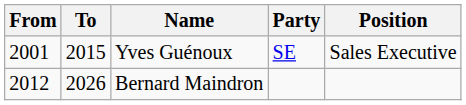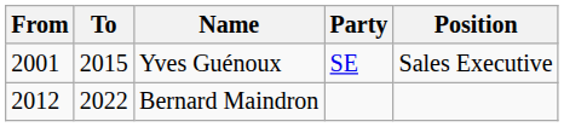 <table class="wikitable">
 <tr>
 <th>From</th>
 <th>To</th>
 <th>Name</th>
 <th>Party</th>
 <th>Position</th>
 </tr>
 <tr>
 <td>2001</td>
 <td>2015</td>
 <td>Yves Guénoux</td>
 <td><a href='#'>SE</a></td>
 <td>Sales Executive</td>
 </tr>
 <tr>
 <td>2012</td>
-<td>2026</td>
+<td>2022</td>
 <td>Bernard Maindron</td>
 <td></td>
 <td></td>
 </tr>
 </table>
